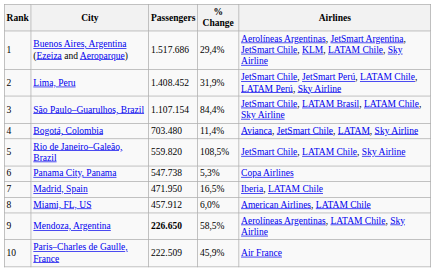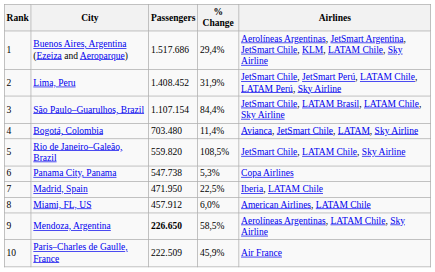 <table class="wikitable" style="font-size: 85%" width= align=>
 <tr>
 <th>Rank</th>
 <th>City</th>
 <th>Passengers</th>
 <th>% Change</th>
 <th>Airlines</th>
 </tr>
 <tr I>
 <td>1</td>
 <td><a href='#'>Buenos Aires, Argentina</a> (<a href='#'>Ezeiza</a> and <a href='#'>Aeroparque</a>)</td>
 <td>1.517.686</td>
 <td> 29,4%</td>
 <td><a href='#'>Aerolíneas Argentinas</a>, <a href='#'>JetSmart Argentina</a>, <a href='#'>JetSmart Chile</a>, <a href='#'>KLM</a>, <a href='#'>LATAM Chile</a>, <a href='#'>Sky Airline</a></td>
 </tr>
 <tr>
 <td>2</td>
 <td><a href='#'>Lima, Peru</a></td>
 <td>1.408.452</td>
 <td> 31,9%</td>
 <td><a href='#'>JetSmart Chile</a>, <a href='#'>JetSmart Perú</a>, <a href='#'>LATAM Chile</a>, <a href='#'>LATAM Perú</a>, <a href='#'>Sky Airline</a></td>
 </tr>
 <tr>
 <td>3</td>
 <td><a href='#'>São Paulo–Guarulhos, Brazil</a></td>
 <td>1.107.154</td>
 <td> 84,4%</td>
 <td><a href='#'>JetSmart Chile</a>, <a href='#'>LATAM Brasil</a>, <a href='#'>LATAM Chile</a>,  <a href='#'>Sky Airline</a></td>
 </tr>
 <tr>
 <td>4</td>
 <td><a href='#'>Bogotá, Colombia</a></td>
 <td>703.480</td>
 <td> 11,4%</td>
 <td><a href='#'>Avianca</a>, <a href='#'>JetSmart Chile</a>, <a href='#'>LATAM</a>, <a href='#'>Sky Airline</a></td>
 </tr>
 <tr>
 <td>5</td>
 <td><a href='#'>Rio de Janeiro–Galeão, Brazil</a></td>
 <td>559.820</td>
 <td> 108,5%</td>
 <td><a href='#'>JetSmart Chile</a>, <a href='#'>LATAM Chile</a>, <a href='#'>Sky Airline</a></td>
 </tr>
 <tr>
 <td>6</td>
 <td><a href='#'>Panama City, Panama</a></td>
 <td>547.738</td>
 <td> 5,3%</td>
 <td><a href='#'>Copa Airlines</a></td>
 </tr>
 <tr>
 <td>7</td>
 <td><a href='#'>Madrid, Spain</a></td>
 <td>471.950</td>
-<td> 16,5%</td>
+<td> 22,5%</td>
 <td><a href='#'>Iberia</a>, <a href='#'>LATAM Chile</a></td>
 </tr>
 <tr>
 <td>8</td>
 <td><a href='#'>Miami, FL, US</a></td>
 <td>457.912</td>
 <td> 6,0%</td>
 <td><a href='#'>American Airlines</a>, <a href='#'>LATAM Chile</a></td>
 </tr>
 <tr>
 <td>9</td>
 <td><a href='#'>Mendoza, Argentina</a></td>
 <td><strong>226.650</strong></td>
 <td> 58,5%</td>
 <td><a href='#'>Aerolíneas Argentinas</a>, <a href='#'>LATAM Chile</a>, <a href='#'>Sky Airline</a></td>
 </tr>
 <tr>
 <td>10</td>
 <td><a href='#'>Paris–Charles de Gaulle, France</a></td>
 <td>222.509</td>
 <td> 45,9%</td>
 <td><a href='#'>Air France</a></td>
 </tr>
 </table>
